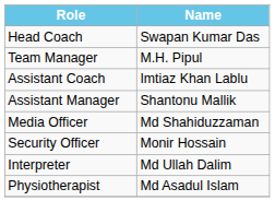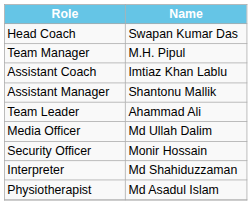 <table class="wikitable" style="text-align:left">
 <tr>
 <th style="background:#65c5e6; color:white; width:150px;">Role</th>
 <th style="background:#65c5e6; color:white; width:150px;">Name</th>
 </tr>
 <tr>
 <td>Head Coach</td>
 <td> Swapan Kumar Das</td>
 </tr>
 <tr>
 <td>Team Manager</td>
 <td> M.H. Pipul</td>
 </tr>
 <tr>
 <td>Assistant Coach</td>
 <td> Imtiaz Khan Lablu</td>
 </tr>
 <tr>
 <td>Assistant Manager</td>
 <td> Shantonu Mallik</td>
 </tr>
 <tr>
+<td>Team Leader</td>
+<td> Ahammad Ali</td>
+</tr>
+<tr>
 <td>Media Officer</td>
-<td> Md Shahiduzzaman</td>
+<td> Md Ullah Dalim</td>
 </tr>
 <tr>
 <td>Security Officer</td>
 <td> Monir Hossain</td>
 </tr>
 <tr>
 <td>Interpreter</td>
-<td> Md Ullah Dalim</td>
+<td> Md Shahiduzzaman</td>
 </tr>
 <tr>
 <td>Physiotherapist</td>
 <td> Md Asadul Islam</td>
 </tr>
 <tr>
 </tr>
 </table>
